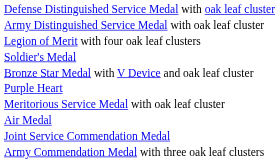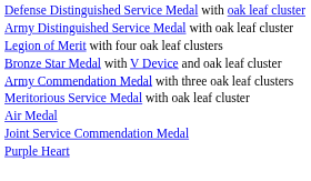 <table>
 <tr>
 <td></td>
 <td><a href='#'>Defense Distinguished Service Medal</a> with <a href='#'>oak leaf cluster</a></td>
 </tr>
 <tr>
 <td></td>
 <td><a href='#'>Army Distinguished Service Medal</a> with oak leaf cluster</td>
 </tr>
 <tr>
 <td></td>
 <td><a href='#'>Legion of Merit</a> with four oak leaf clusters</td>
 </tr>
 <tr>
 <td></td>
-<td><a href='#'>Soldier's Medal</a></td>
-</tr>
-<tr>
-<td></td>
 <td><a href='#'>Bronze Star Medal</a> with <a href='#'>V Device</a> and oak leaf cluster</td>
 </tr>
 <tr>
 <td></td>
-<td><a href='#'>Purple Heart</a></td>
+<td><a href='#'>Army Commendation Medal</a> with three oak leaf clusters</td>
 </tr>
 <tr>
 <td></td>
 <td><a href='#'>Meritorious Service Medal</a> with oak leaf cluster</td>
 </tr>
 <tr>
 <td></td>
 <td><a href='#'>Air Medal</a></td>
 </tr>
 <tr>
 <td></td>
 <td><a href='#'>Joint Service Commendation Medal</a></td>
 </tr>
 <tr>
 <td></td>
-<td><a href='#'>Army Commendation Medal</a> with three oak leaf clusters</td>
+<td><a href='#'>Purple Heart</a></td>
 </tr>
 </table>
